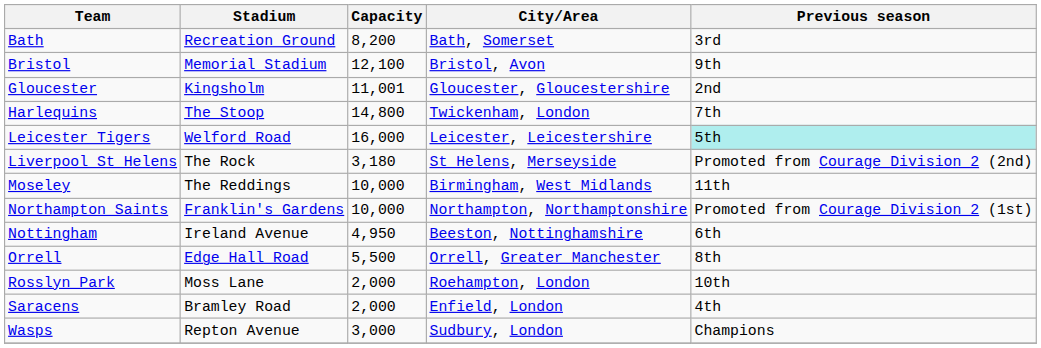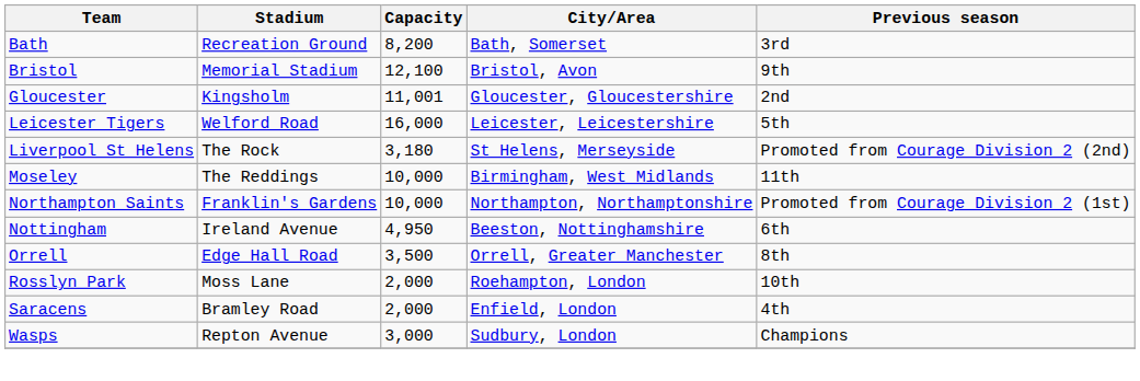 <table class="wikitable sortable">
 <tr>
 <th>Team</th>
 <th>Stadium</th>
 <th>Capacity</th>
 <th>City/Area</th>
 <th>Previous season</th>
 </tr>
 <tr>
 <td><a href='#'>Bath</a></td>
 <td><a href='#'>Recreation Ground</a></td>
 <td>8,200</td>
 <td><a href='#'>Bath</a>, <a href='#'>Somerset</a></td>
 <td>3rd</td>
 </tr>
 <tr>
 <td><a href='#'>Bristol</a></td>
 <td><a href='#'>Memorial Stadium</a></td>
 <td>12,100</td>
 <td><a href='#'>Bristol</a>, <a href='#'>Avon</a></td>
 <td>9th</td>
 </tr>
 <tr>
 <td><a href='#'>Gloucester</a></td>
 <td><a href='#'>Kingsholm</a></td>
 <td>11,001</td>
 <td><a href='#'>Gloucester</a>, <a href='#'>Gloucestershire</a></td>
 <td>2nd</td>
 </tr>
 <tr>
-<td><a href='#'>Harlequins</a></td>
-<td><a href='#'>The Stoop</a></td>
-<td>14,800</td>
-<td><a href='#'>Twickenham</a>, <a href='#'>London</a></td>
-<td>7th</td>
-</tr>
-<tr>
 <td><a href='#'>Leicester Tigers</a></td>
 <td><a href='#'>Welford Road</a></td>
 <td>16,000</td>
 <td><a href='#'>Leicester</a>, <a href='#'>Leicestershire</a></td>
-<td style="background: paleturquoise;">5th</td>
+<td>5th</td>
 </tr>
 <tr>
 <td><a href='#'>Liverpool St Helens</a></td>
 <td>The Rock</td>
 <td>3,180</td>
 <td><a href='#'>St Helens</a>, <a href='#'>Merseyside</a></td>
 <td>Promoted from <a href='#'>Courage Division 2</a> (2nd)</td>
 </tr>
 <tr>
 <td><a href='#'>Moseley</a></td>
 <td>The Reddings</td>
 <td>10,000</td>
 <td><a href='#'>Birmingham</a>, <a href='#'>West Midlands</a></td>
 <td>11th</td>
 </tr>
 <tr>
 <td><a href='#'>Northampton Saints</a></td>
 <td><a href='#'>Franklin's Gardens</a></td>
 <td>10,000</td>
 <td><a href='#'>Northampton</a>, <a href='#'>Northamptonshire</a></td>
 <td>Promoted from <a href='#'>Courage Division 2</a> (1st)</td>
 </tr>
 <tr>
 <td><a href='#'>Nottingham</a></td>
 <td>Ireland Avenue</td>
 <td>4,950</td>
 <td><a href='#'>Beeston</a>, <a href='#'>Nottinghamshire</a></td>
 <td>6th</td>
 </tr>
 <tr>
 <td><a href='#'>Orrell</a></td>
 <td><a href='#'>Edge Hall Road</a></td>
-<td>5,500</td>
+<td>3,500</td>
 <td><a href='#'>Orrell</a>, <a href='#'>Greater Manchester</a></td>
 <td>8th</td>
 </tr>
 <tr>
 <td><a href='#'>Rosslyn Park</a></td>
 <td>Moss Lane</td>
 <td>2,000</td>
 <td><a href='#'>Roehampton</a>, <a href='#'>London</a></td>
 <td>10th</td>
 </tr>
 <tr>
 <td><a href='#'>Saracens</a></td>
 <td>Bramley Road</td>
 <td>2,000</td>
 <td><a href='#'>Enfield</a>, <a href='#'>London</a></td>
 <td>4th</td>
 </tr>
 <tr>
 <td><a href='#'>Wasps</a></td>
 <td>Repton Avenue</td>
 <td>3,000</td>
 <td><a href='#'>Sudbury</a>, <a href='#'>London</a></td>
 <td>Champions</td>
 </tr>
 <tr>
 </tr>
 </table>
